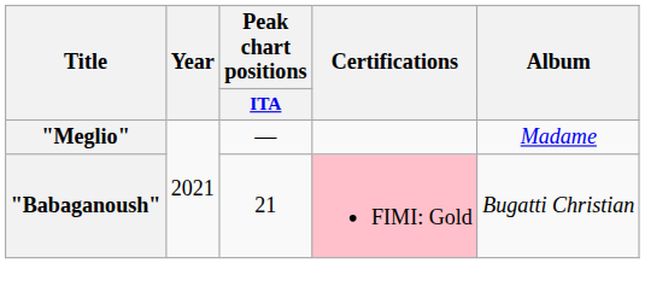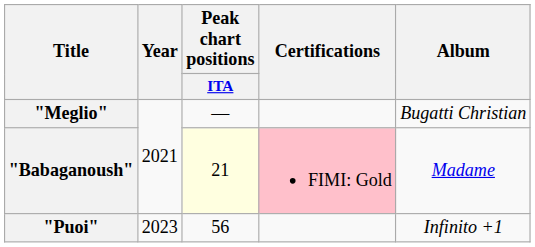 <table class="wikitable plainrowheaders" style="text-align:center;">
 <tr>
 <th scope="col" rowspan="2">Title</th>
 <th scope="col" rowspan="2">Year</th>
 <th scope="col" colspan="1">Peak chart positions</th>
 <th scope="col" rowspan="2">Certifications</th>
 <th scope="col" rowspan="2">Album</th>
 </tr>
 <tr>
 <th scope="col" style="width:3em;font-size:85%;"><a href='#'>ITA</a><br></th>
 </tr>
 <tr>
 <th scope="row">"Meglio"<br></th>
 <td rowspan="2">2021</td>
 <td>—</td>
 <td></td>
+<td><em>Bugatti Christian</em></td>
+</tr>
+<tr>
+<th scope="row">"Babaganoush"<br></th>
+<td style="background: lightyellow;">21</td>
+<td style="background: pink;"><br><ul><li>FIMI: Gold</li></ul></td>
 <td><em><a href='#'>Madame</a></em></td>
 </tr>
 <tr>
-<th scope="row">"Babaganoush"<br></th>
-<td>21</td>
-<td style="background: pink;"><br><ul><li>FIMI: Gold</li></ul></td>
-<td><em>Bugatti Christian</em></td>
+<th scope="row">"Puoi"<br></th>
+<td>2023</td>
+<td>56</td>
+<td></td>
+<td><em>Infinito +1</em></td>
 </tr>
 </table>
